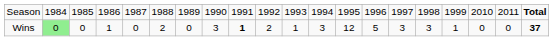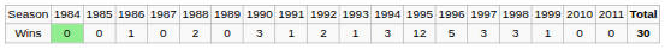 <table class="wikitable sortable">
 <tr>
 <td>Season</td>
 <td>1984</td>
 <td>1985</td>
 <td>1986</td>
 <td>1987</td>
 <td>1988</td>
 <td>1989</td>
 <td>1990</td>
 <td>1991</td>
 <td>1992</td>
 <td>1993</td>
 <td>1994</td>
 <td>1995</td>
 <td>1996</td>
 <td>1997</td>
 <td>1998</td>
 <td>1999</td>
 <td>2010</td>
 <td>2011</td>
 <td><strong>Total</strong></td>
 </tr>
 <tr align=center>
 <td>Wins</td>
 <td style="background: lightgreen;">0</td>
 <td>0</td>
 <td>1</td>
 <td>0</td>
 <td>2</td>
 <td>0</td>
 <td>3</td>
-<td><strong>1</strong></td>
+<td>1</td>
 <td>2</td>
 <td>1</td>
 <td>3</td>
 <td>12</td>
 <td>5</td>
 <td>3</td>
 <td>3</td>
 <td>1</td>
 <td>0</td>
 <td>0</td>
-<td><strong>37</strong></td>
+<td><strong>30</strong></td>
 </tr>
 </table>
